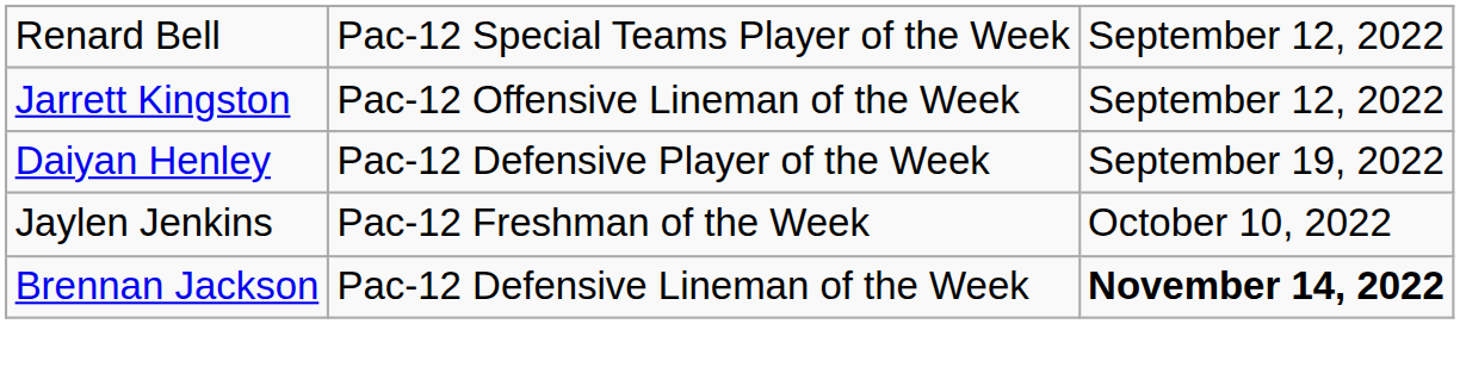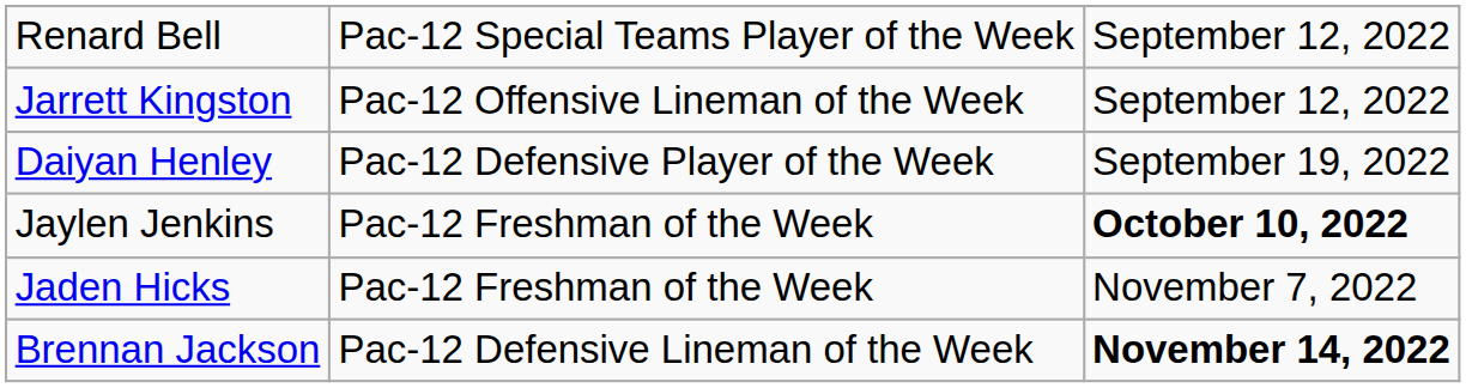 <table class="wikitable">
 <tr>
 <td>Renard Bell</td>
 <td>Pac-12 Special Teams Player of the Week</td>
 <td>September 12, 2022</td>
 </tr>
 <tr>
 <td><a href='#'>Jarrett Kingston</a></td>
 <td>Pac-12 Offensive Lineman of the Week</td>
 <td>September 12, 2022</td>
 </tr>
 <tr>
 <td><a href='#'>Daiyan Henley</a></td>
 <td>Pac-12 Defensive Player of the Week</td>
 <td>September 19, 2022</td>
 </tr>
 <tr>
 <td>Jaylen Jenkins</td>
 <td>Pac-12 Freshman of the Week</td>
-<td>October 10, 2022</td>
+<td><strong>October 10, 2022</strong></td>
+</tr>
+<tr>
+<td><a href='#'>Jaden Hicks</a></td>
+<td>Pac-12 Freshman of the Week</td>
+<td>November 7, 2022</td>
 </tr>
 <tr>
 <td><a href='#'>Brennan Jackson</a></td>
 <td>Pac-12 Defensive Lineman of the Week</td>
 <td><strong>November 14, 2022</strong></td>
 </tr>
 </table>
